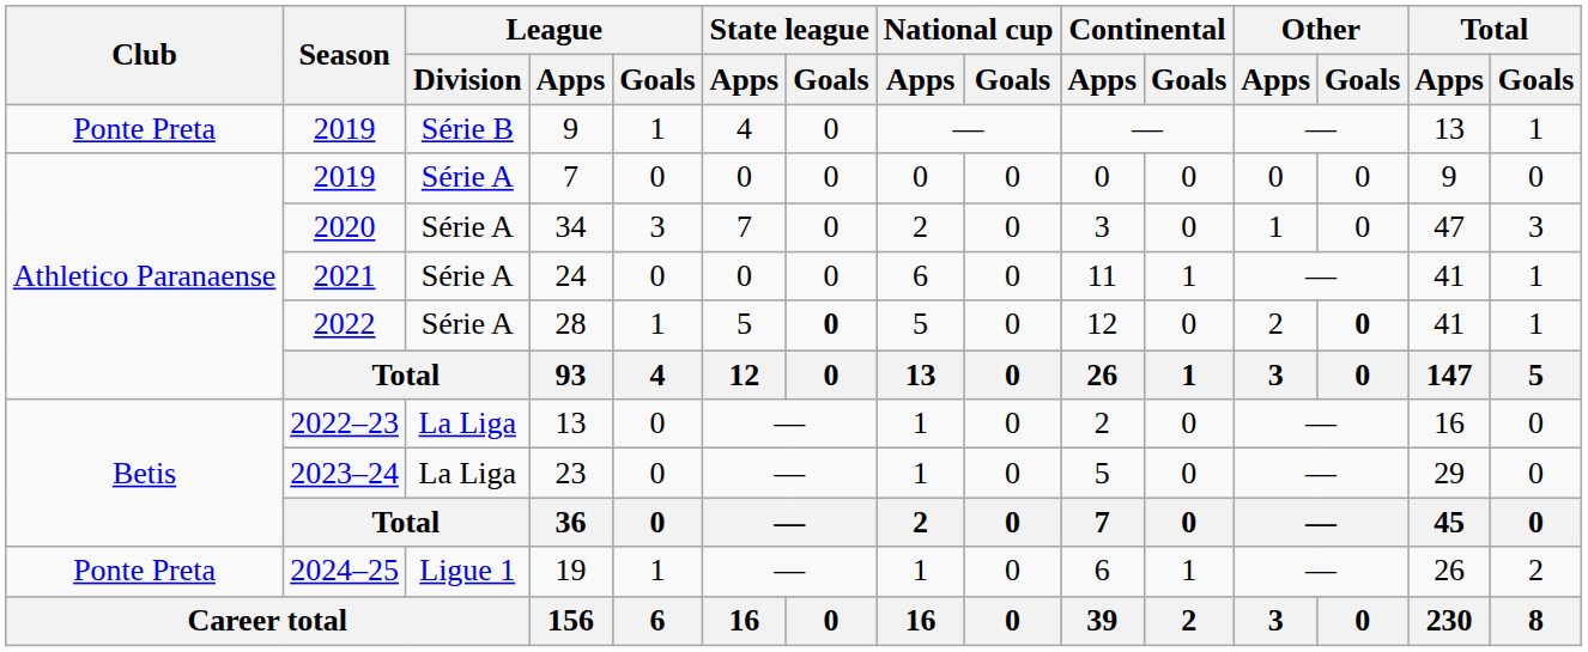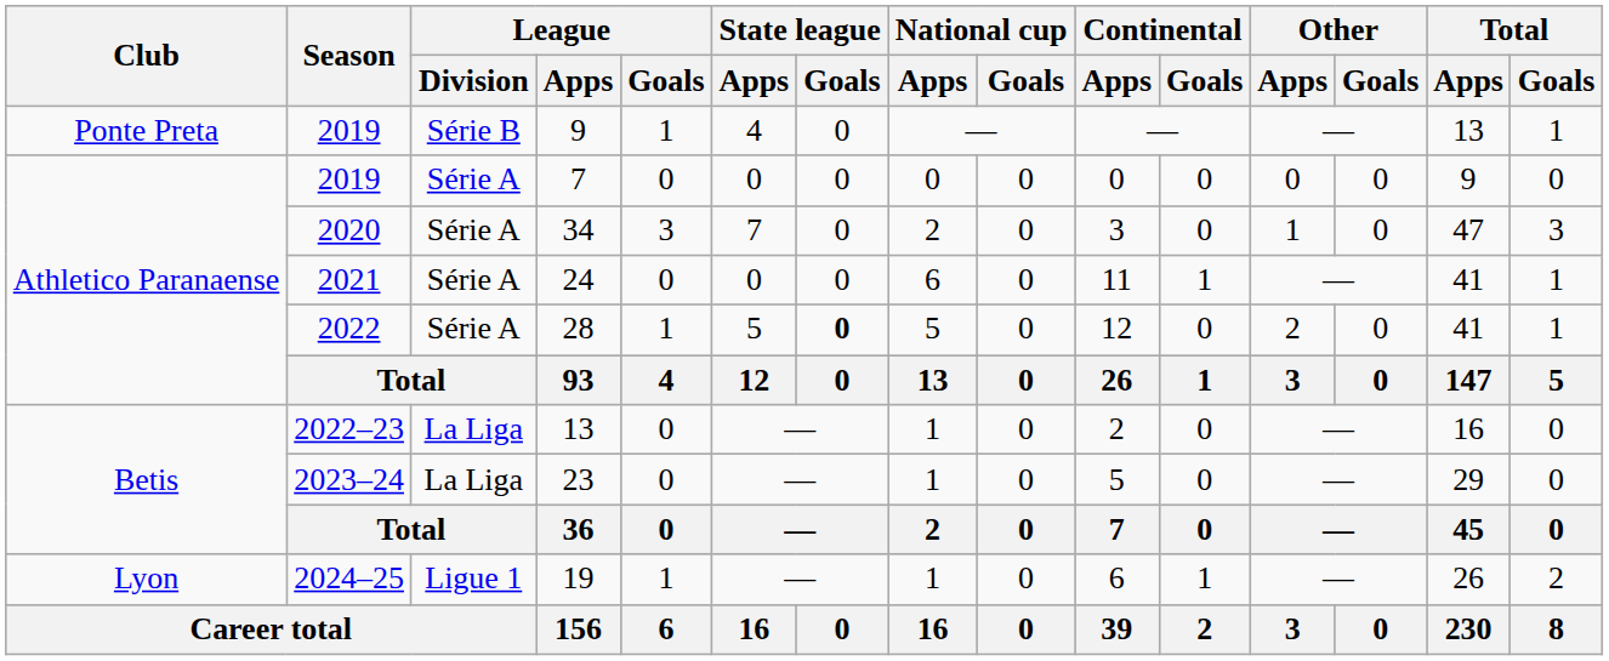 <table class="wikitable" style="text-align:center">
 <tr>
 <th rowspan="2">Club</th>
 <th rowspan="2">Season</th>
 <th colspan="3">League</th>
 <th colspan="2">State league</th>
 <th colspan="2">National cup</th>
 <th colspan="2">Continental</th>
 <th colspan="2">Other</th>
 <th colspan="2">Total</th>
 </tr>
 <tr>
 <th>Division</th>
 <th>Apps</th>
 <th>Goals</th>
 <th>Apps</th>
 <th>Goals</th>
 <th>Apps</th>
 <th>Goals</th>
 <th>Apps</th>
 <th>Goals</th>
 <th>Apps</th>
 <th>Goals</th>
 <th>Apps</th>
 <th>Goals</th>
 </tr>
 <tr>
 <td><a href='#'>Ponte Preta</a></td>
 <td><a href='#'>2019</a></td>
 <td><a href='#'>Série B</a></td>
 <td>9</td>
 <td>1</td>
 <td>4</td>
 <td>0</td>
 <td colspan="2">—</td>
 <td colspan="2">—</td>
 <td colspan="2">—</td>
 <td>13</td>
 <td>1</td>
 </tr>
 <tr>
 <td rowspan="5"><a href='#'>Athletico Paranaense</a></td>
 <td><a href='#'>2019</a></td>
 <td><a href='#'>Série A</a></td>
 <td>7</td>
 <td>0</td>
 <td>0</td>
 <td>0</td>
 <td>0</td>
 <td>0</td>
 <td>0</td>
 <td>0</td>
 <td>0</td>
 <td>0</td>
 <td>9</td>
 <td>0</td>
 </tr>
 <tr>
 <td><a href='#'>2020</a></td>
 <td>Série A</td>
 <td>34</td>
 <td>3</td>
 <td>7</td>
 <td>0</td>
 <td>2</td>
 <td>0</td>
 <td>3</td>
 <td>0</td>
 <td>1</td>
 <td>0</td>
 <td>47</td>
 <td>3</td>
 </tr>
 <tr>
 <td><a href='#'>2021</a></td>
 <td>Série A</td>
 <td>24</td>
 <td>0</td>
 <td>0</td>
 <td>0</td>
 <td>6</td>
 <td>0</td>
 <td>11</td>
 <td>1</td>
 <td colspan="2">—</td>
 <td>41</td>
 <td>1</td>
 </tr>
 <tr>
 <td><a href='#'>2022</a></td>
 <td>Série A</td>
 <td>28</td>
 <td>1</td>
 <td>5</td>
 <td><strong>0</strong></td>
 <td>5</td>
 <td>0</td>
 <td>12</td>
 <td>0</td>
 <td>2</td>
-<td><strong>0</strong></td>
+<td>0</td>
 <td>41</td>
 <td>1</td>
 </tr>
 <tr>
 <th colspan="2">Total</th>
 <th>93</th>
 <th>4</th>
 <th>12</th>
 <th>0</th>
 <th>13</th>
 <th>0</th>
 <th>26</th>
 <th>1</th>
 <th>3</th>
 <th>0</th>
 <th>147</th>
 <th>5</th>
 </tr>
 <tr>
 <td rowspan="3"><a href='#'>Betis</a></td>
 <td><a href='#'>2022–23</a></td>
 <td><a href='#'>La Liga</a></td>
 <td>13</td>
 <td>0</td>
 <td colspan="2">—</td>
 <td>1</td>
 <td>0</td>
 <td>2</td>
 <td>0</td>
 <td colspan="2">—</td>
 <td>16</td>
 <td>0</td>
 </tr>
 <tr>
 <td><a href='#'>2023–24</a></td>
 <td>La Liga</td>
 <td>23</td>
 <td>0</td>
 <td colspan="2">—</td>
 <td>1</td>
 <td>0</td>
 <td>5</td>
 <td>0</td>
 <td colspan="2">—</td>
 <td>29</td>
 <td>0</td>
 </tr>
 <tr>
 <th colspan="2">Total</th>
 <th>36</th>
 <th>0</th>
 <th colspan="2">—</th>
 <th>2</th>
 <th>0</th>
 <th>7</th>
 <th>0</th>
 <th colspan="2">—</th>
 <th>45</th>
 <th>0</th>
 </tr>
 <tr>
-<td><a href='#'>Ponte Preta</a></td>
+<td><a href='#'>Lyon</a></td>
 <td><a href='#'>2024–25</a></td>
 <td><a href='#'>Ligue 1</a></td>
 <td>19</td>
 <td>1</td>
 <td colspan="2">—</td>
 <td>1</td>
 <td>0</td>
 <td>6</td>
 <td>1</td>
 <td colspan="2">—</td>
 <td>26</td>
 <td>2</td>
 </tr>
 <tr>
 <th colspan="3">Career total</th>
 <th>156</th>
 <th>6</th>
 <th>16</th>
 <th>0</th>
 <th>16</th>
 <th>0</th>
 <th>39</th>
 <th>2</th>
 <th>3</th>
 <th>0</th>
 <th>230</th>
 <th>8</th>
 </tr>
 </table>
